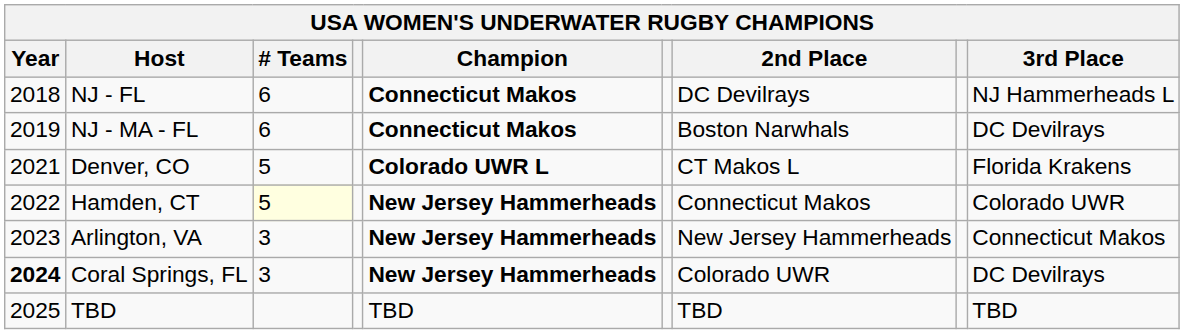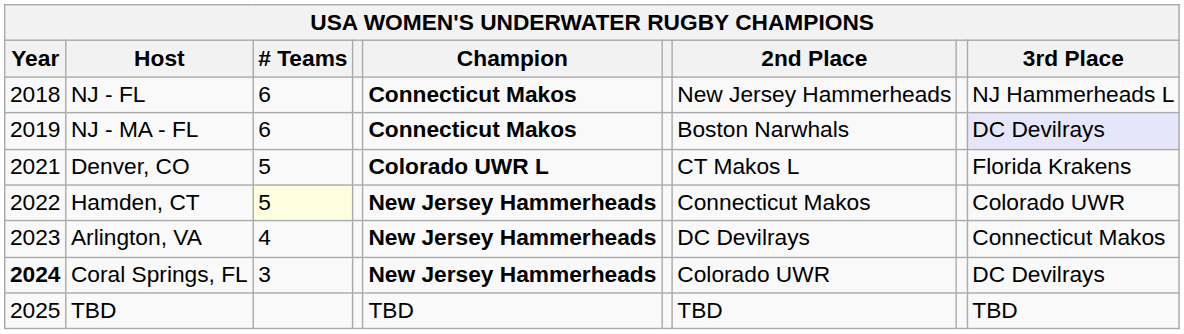 <table class="wikitable">
 <tr>
 <th colspan="9">USA WOMEN'S UNDERWATER RUGBY CHAMPIONS</th>
 </tr>
 <tr>
 <th>Year</th>
 <th>Host</th>
 <th># Teams</th>
 <th></th>
 <th>Champion</th>
 <th></th>
 <th>2nd Place</th>
 <th></th>
 <th>3rd Place</th>
 </tr>
 <tr>
 <td>2018</td>
 <td>NJ - FL</td>
 <td>6</td>
 <td></td>
 <td><strong>Connecticut Makos</strong></td>
 <td></td>
-<td>DC Devilrays</td>
+<td>New Jersey Hammerheads</td>
 <td></td>
 <td>NJ Hammerheads L</td>
 </tr>
 <tr>
 <td>2019</td>
 <td>NJ - MA - FL</td>
 <td>6</td>
 <td></td>
 <td><strong>Connecticut Makos</strong></td>
 <td></td>
 <td>Boston Narwhals</td>
 <td></td>
-<td>DC Devilrays</td>
+<td style="background: lavender;">DC Devilrays</td>
 </tr>
 <tr>
 <td>2021</td>
 <td>Denver, CO</td>
 <td>5</td>
 <td></td>
 <td><strong>Colorado UWR L</strong></td>
 <td></td>
 <td>CT Makos L</td>
 <td></td>
 <td>Florida Krakens</td>
 </tr>
 <tr>
 <td>2022</td>
 <td>Hamden, CT</td>
 <td style="background: lightyellow;">5</td>
 <td></td>
 <td><strong>New Jersey Hammerheads</strong></td>
 <td></td>
 <td>Connecticut Makos</td>
 <td></td>
 <td>Colorado UWR</td>
 </tr>
 <tr>
 <td>2023</td>
 <td>Arlington, VA</td>
-<td>3</td>
+<td>4</td>
 <td></td>
 <td><strong>New Jersey Hammerheads</strong></td>
 <td></td>
-<td>New Jersey Hammerheads</td>
+<td>DC Devilrays</td>
 <td></td>
 <td>Connecticut Makos</td>
 </tr>
 <tr>
 <td><strong>2024</strong></td>
 <td>Coral Springs, FL</td>
 <td>3</td>
 <td></td>
 <td><strong>New Jersey Hammerheads</strong></td>
 <td></td>
 <td>Colorado UWR</td>
 <td></td>
 <td>DC Devilrays</td>
 </tr>
 <tr>
 <td>2025</td>
 <td>TBD</td>
 <td></td>
 <td></td>
 <td>TBD</td>
 <td></td>
 <td>TBD</td>
 <td></td>
 <td>TBD</td>
 </tr>
 </table>
